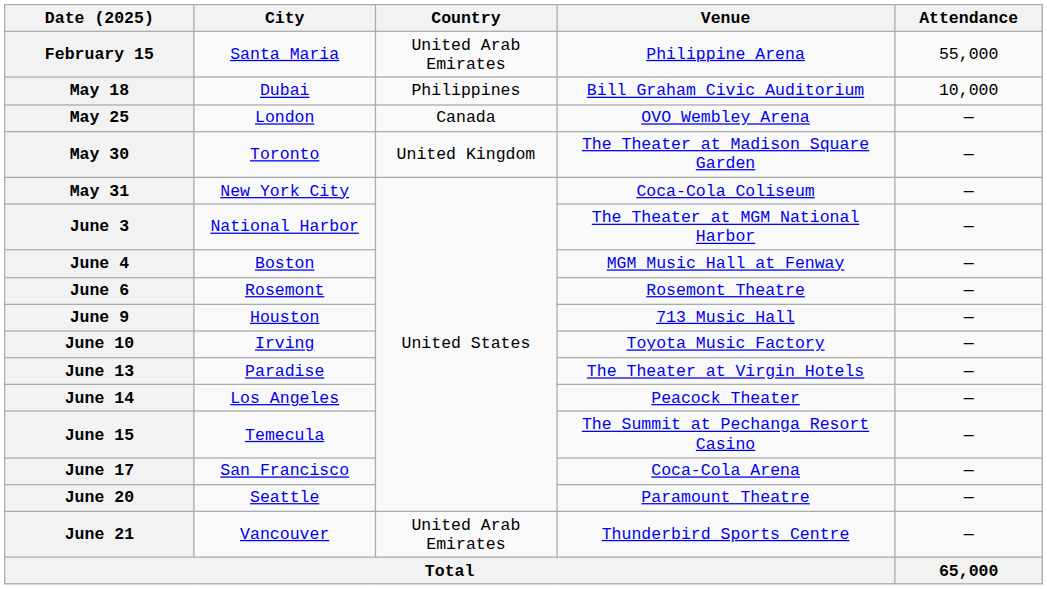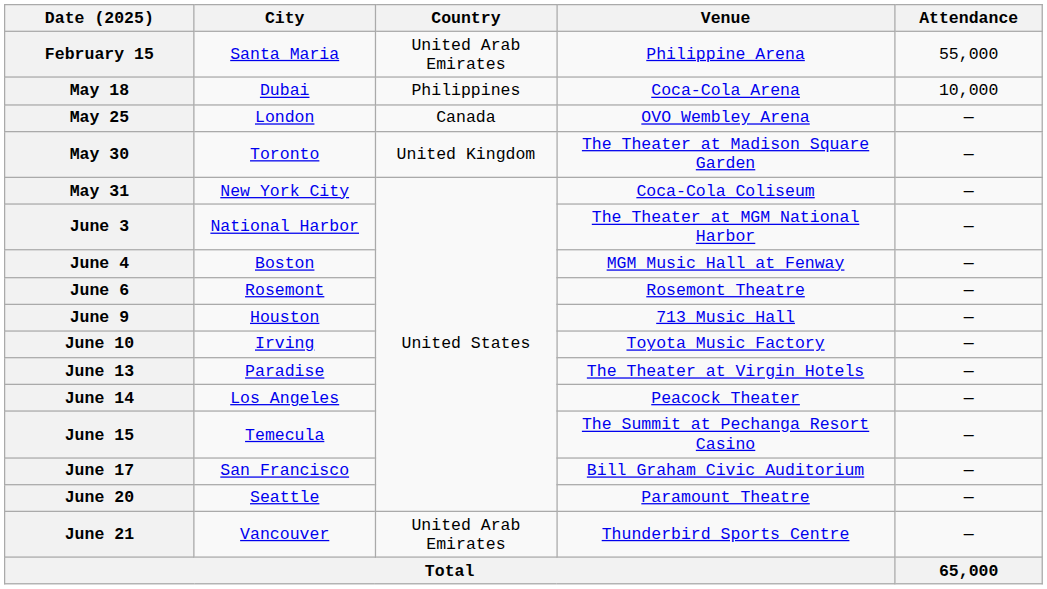 <table class="wikitable plainrowheaders" style="text-align:center;">
 <tr>
 <th scope="col" style="width:11em;">Date (2025)</th>
 <th scope="col" style="width:10.5em;">City</th>
 <th scope="col" style="width:10.5em;">Country</th>
 <th scope="col" style="width:20em;">Venue</th>
 <th scope="col" style="width:8.5em;">Attendance</th>
 </tr>
 <tr>
 <th scope="row" style="text-align:center;">February 15</th>
 <td><a href='#'>Santa Maria</a></td>
 <td>United Arab Emirates</td>
 <td><a href='#'>Philippine Arena</a></td>
 <td>55,000</td>
 </tr>
 <tr>
 <th scope="row" style="text-align:center;">May 18</th>
 <td><a href='#'>Dubai</a></td>
 <td>Philippines</td>
-<td><a href='#'>Bill Graham Civic Auditorium</a></td>
+<td><a href='#'>Coca-Cola Arena</a></td>
 <td>10,000</td>
 </tr>
 <tr>
 <th scope="row" style="text-align:center;">May 25</th>
 <td><a href='#'>London</a></td>
 <td>Canada</td>
 <td><a href='#'>OVO Wembley Arena</a></td>
 <td>—</td>
 </tr>
 <tr>
 <th scope="row" style="text-align:center;">May 30</th>
 <td><a href='#'>Toronto</a></td>
 <td>United Kingdom</td>
 <td><a href='#'>The Theater at Madison Square Garden</a></td>
 <td>—</td>
 </tr>
 <tr>
 <th scope="row" style="text-align:center;">May 31</th>
 <td><a href='#'>New York City</a></td>
 <td rowspan="11">United States</td>
 <td><a href='#'>Coca-Cola Coliseum</a></td>
 <td>—</td>
 </tr>
 <tr>
 <th scope="row" style="text-align:center;">June 3</th>
 <td><a href='#'>National Harbor</a></td>
 <td><a href='#'>The Theater at MGM National Harbor</a></td>
 <td>—</td>
 </tr>
 <tr>
 <th scope="row" style="text-align:center;">June 4</th>
 <td><a href='#'>Boston</a></td>
 <td><a href='#'>MGM Music Hall at Fenway</a></td>
 <td>—</td>
 </tr>
 <tr>
 <th scope="row" style="text-align:center;">June 6</th>
 <td><a href='#'>Rosemont</a></td>
 <td><a href='#'>Rosemont Theatre</a></td>
 <td>—</td>
 </tr>
 <tr>
 <th scope="row" style="text-align:center;">June 9</th>
 <td><a href='#'>Houston</a></td>
 <td><a href='#'>713 Music Hall</a></td>
 <td>—</td>
 </tr>
 <tr>
 <th scope="row" style="text-align:center;">June 10</th>
 <td><a href='#'>Irving</a></td>
 <td><a href='#'>Toyota Music Factory</a></td>
 <td>—</td>
 </tr>
 <tr>
 <th scope="row" style="text-align:center;">June 13</th>
 <td><a href='#'>Paradise</a></td>
 <td><a href='#'>The Theater at Virgin Hotels</a></td>
 <td>—</td>
 </tr>
 <tr>
 <th scope="row" style="text-align:center;">June 14</th>
 <td><a href='#'>Los Angeles</a></td>
 <td><a href='#'>Peacock Theater</a></td>
 <td>—</td>
 </tr>
 <tr>
 <th scope="row" style="text-align:center;">June 15</th>
 <td><a href='#'>Temecula</a></td>
 <td><a href='#'>The Summit at Pechanga Resort Casino</a></td>
 <td>—</td>
 </tr>
 <tr>
 <th scope="row" style="text-align:center;">June 17</th>
 <td><a href='#'>San Francisco</a></td>
-<td><a href='#'>Coca-Cola Arena</a></td>
+<td><a href='#'>Bill Graham Civic Auditorium</a></td>
 <td>—</td>
 </tr>
 <tr>
 <th scope="row" style="text-align:center;">June 20</th>
 <td><a href='#'>Seattle</a></td>
 <td><a href='#'>Paramount Theatre</a></td>
 <td>—</td>
 </tr>
 <tr>
 <th scope="row" style="text-align:center;">June 21</th>
 <td><a href='#'>Vancouver</a></td>
 <td>United Arab Emirates</td>
 <td><a href='#'>Thunderbird Sports Centre</a></td>
 <td>—</td>
 </tr>
 <tr>
 <th colspan="4">Total</th>
 <th>65,000</th>
 </tr>
 </table>
